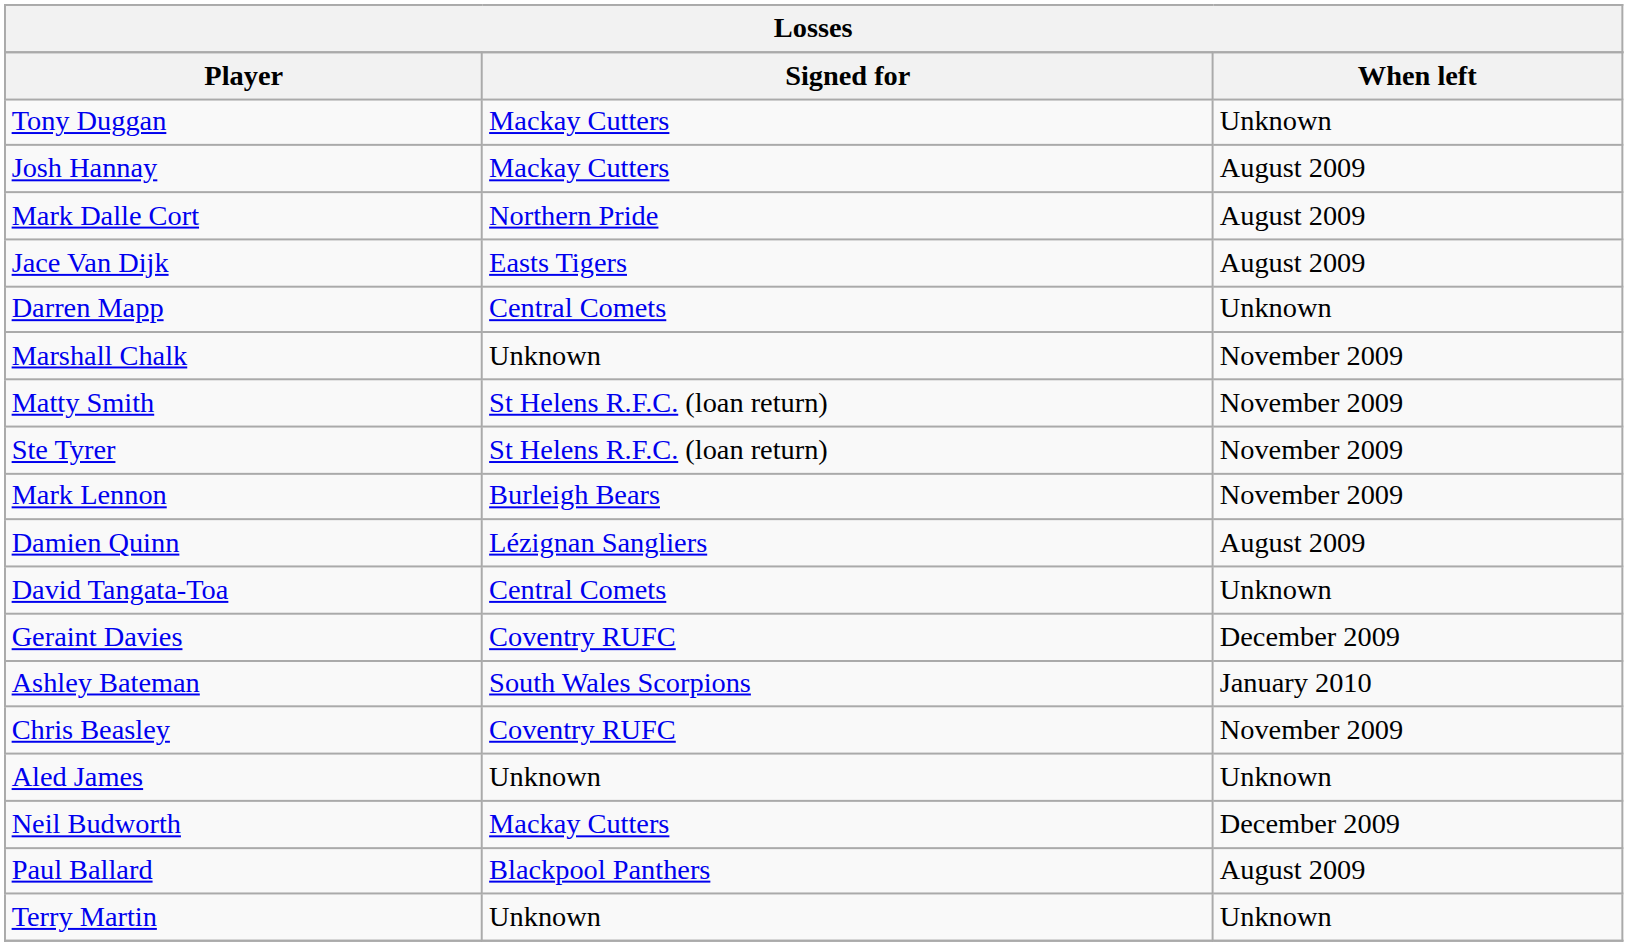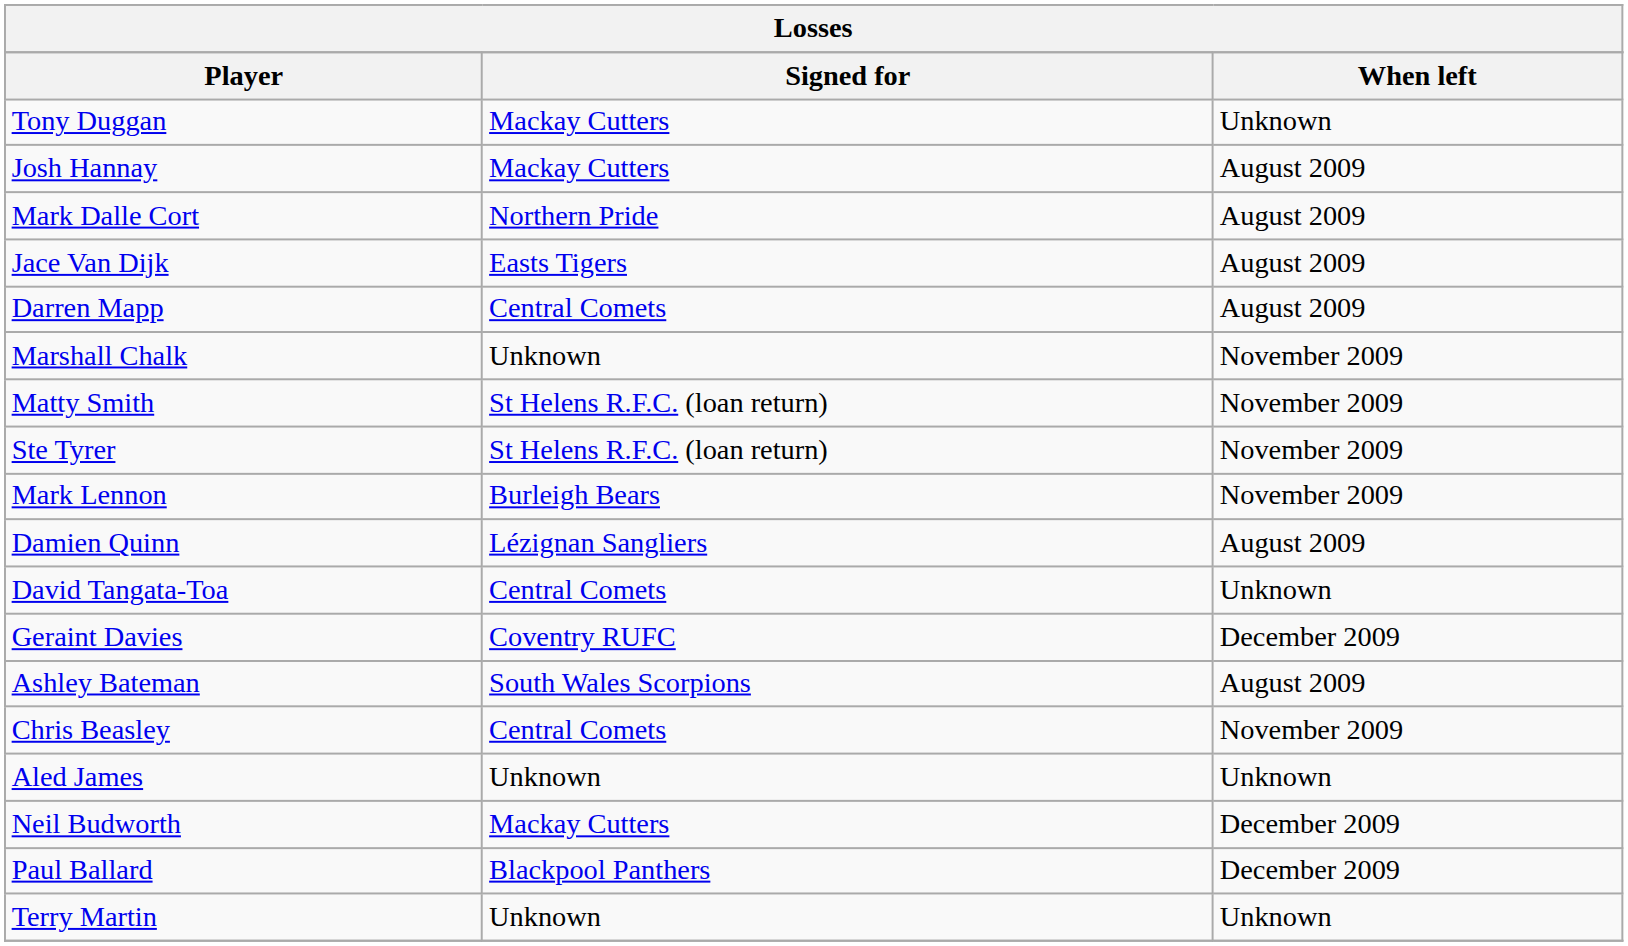 <table class="wikitable" width="65%" style="font-size:90%">
 <tr bgcolor="#efefef">
 <th colspan=11>Losses</th>
 </tr>
 <tr bgcolor="#efefef">
 </tr>
 <tr>
 <th>Player</th>
 <th>Signed for</th>
 <th>When left</th>
 </tr>
 <tr>
 <td><a href='#'>Tony Duggan</a></td>
 <td><a href='#'>Mackay Cutters</a></td>
 <td>Unknown</td>
 </tr>
 <tr>
 <td><a href='#'>Josh Hannay</a></td>
 <td><a href='#'>Mackay Cutters</a></td>
 <td>August 2009</td>
 </tr>
 <tr>
 <td><a href='#'>Mark Dalle Cort</a></td>
 <td><a href='#'>Northern Pride</a></td>
 <td>August 2009</td>
 </tr>
 <tr>
 <td><a href='#'>Jace Van Dijk</a></td>
 <td><a href='#'>Easts Tigers</a></td>
 <td>August 2009</td>
 </tr>
 <tr>
 <td><a href='#'>Darren Mapp</a></td>
 <td><a href='#'>Central Comets</a></td>
-<td>Unknown</td>
+<td>August 2009</td>
 </tr>
 <tr>
 <td><a href='#'>Marshall Chalk</a></td>
 <td>Unknown</td>
 <td>November 2009</td>
 </tr>
 <tr>
 <td><a href='#'>Matty Smith</a></td>
 <td><a href='#'>St Helens R.F.C.</a> (loan return)</td>
 <td>November 2009</td>
 </tr>
 <tr>
 <td><a href='#'>Ste Tyrer</a></td>
 <td><a href='#'>St Helens R.F.C.</a> (loan return)</td>
 <td>November 2009</td>
 </tr>
 <tr>
 <td><a href='#'>Mark Lennon</a></td>
 <td><a href='#'>Burleigh Bears</a></td>
 <td>November 2009</td>
 </tr>
 <tr>
 <td><a href='#'>Damien Quinn</a></td>
 <td><a href='#'>Lézignan Sangliers</a></td>
 <td>August 2009</td>
 </tr>
 <tr>
 <td><a href='#'>David Tangata-Toa</a></td>
 <td><a href='#'>Central Comets</a></td>
 <td>Unknown</td>
 </tr>
 <tr>
 <td><a href='#'>Geraint Davies</a></td>
 <td><a href='#'>Coventry RUFC</a></td>
 <td>December 2009</td>
 </tr>
 <tr>
 <td><a href='#'>Ashley Bateman</a></td>
 <td><a href='#'>South Wales Scorpions</a></td>
-<td>January 2010</td>
+<td>August 2009</td>
 </tr>
 <tr>
 <td><a href='#'>Chris Beasley</a></td>
-<td><a href='#'>Coventry RUFC</a></td>
+<td><a href='#'>Central Comets</a></td>
 <td>November 2009</td>
 </tr>
 <tr>
 <td><a href='#'>Aled James</a></td>
 <td>Unknown</td>
 <td>Unknown</td>
 </tr>
 <tr>
 <td><a href='#'>Neil Budworth</a></td>
 <td><a href='#'>Mackay Cutters</a></td>
 <td>December 2009</td>
 </tr>
 <tr>
 <td><a href='#'>Paul Ballard</a></td>
 <td><a href='#'>Blackpool Panthers</a></td>
-<td>August 2009</td>
+<td>December 2009</td>
 </tr>
 <tr>
 <td><a href='#'>Terry Martin</a></td>
 <td>Unknown</td>
 <td>Unknown</td>
 </tr>
 <tr>
 </tr>
 </table>
